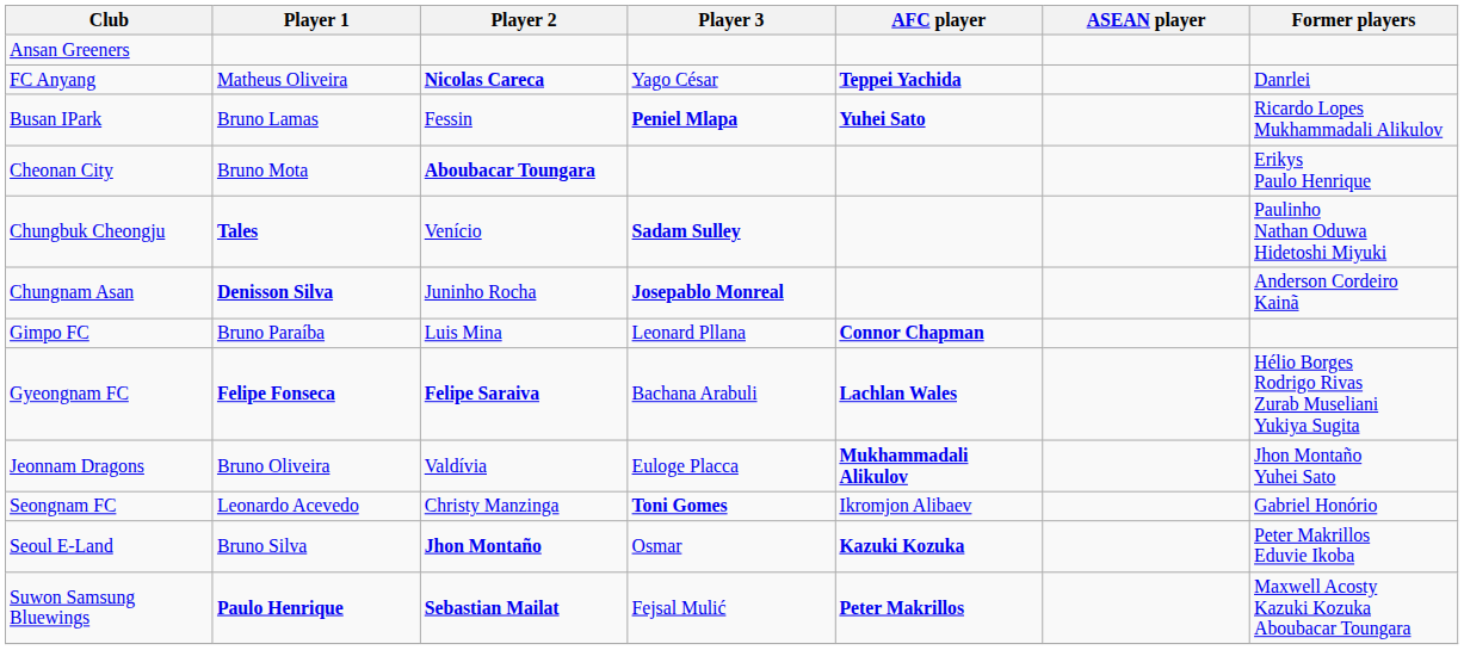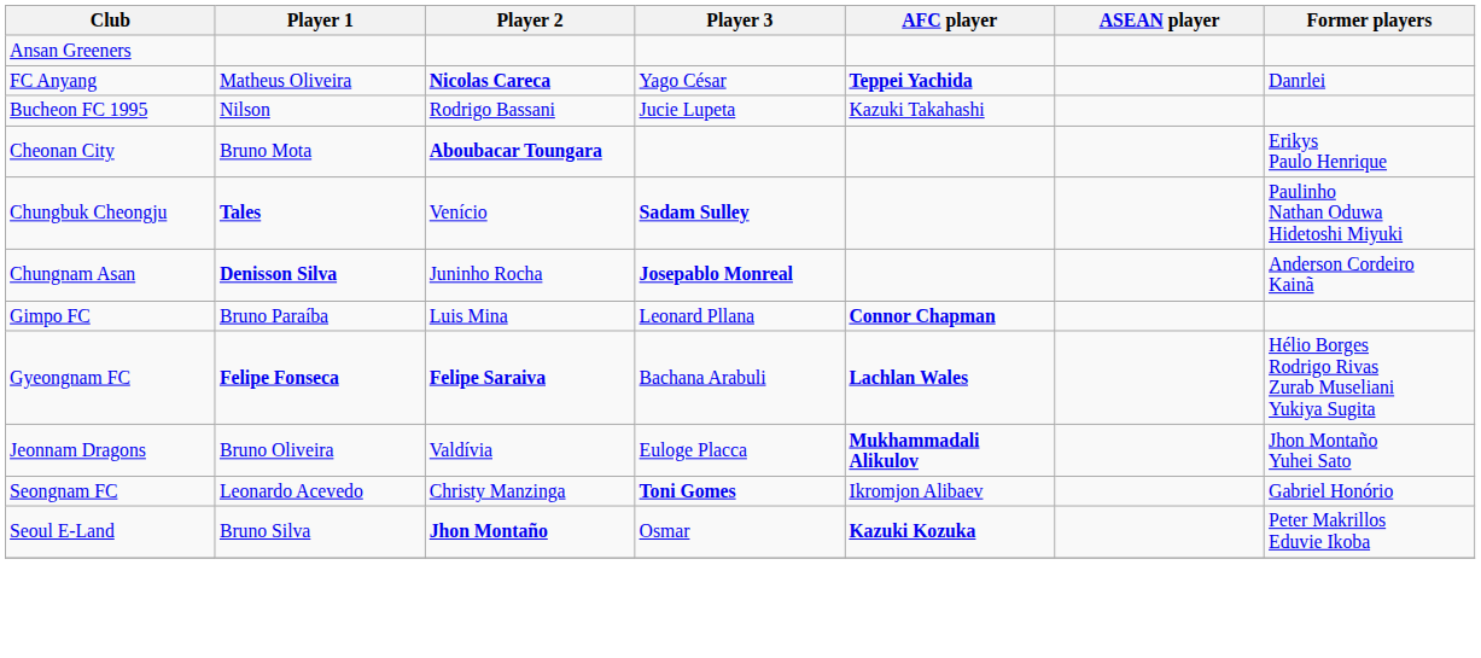 <table class="wikitable">
 <tr>
 <th width="170">Club</th>
 <th width="170">Player 1</th>
 <th width="170">Player 2</th>
 <th width="170">Player 3</th>
 <th width="170"><a href='#'>AFC</a> player</th>
 <th width="170"><a href='#'>ASEAN</a> player</th>
 <th width="170">Former players</th>
 </tr>
 <tr>
 <td><a href='#'>Ansan Greeners</a></td>
 <td></td>
 <td></td>
 <td></td>
 <td></td>
 <td></td>
 <td></td>
 </tr>
 <tr>
 <td><a href='#'>FC Anyang</a></td>
 <td> <a href='#'>Matheus Oliveira</a></td>
 <td> <strong><a href='#'>Nicolas Careca</a></strong></td>
 <td> <a href='#'>Yago César</a></td>
 <td> <strong><a href='#'>Teppei Yachida</a></strong></td>
 <td></td>
 <td> <a href='#'>Danrlei</a></td>
 </tr>
 <tr>
-<td><a href='#'>Busan IPark</a></td>
-<td> <a href='#'>Bruno Lamas</a></td>
-<td> <a href='#'>Fessin</a></td>
-<td> <strong><a href='#'>Peniel Mlapa</a></strong></td>
-<td> <strong><a href='#'>Yuhei Sato</a></strong></td>
+<td><a href='#'>Bucheon FC 1995</a></td>
+<td> <a href='#'>Nilson</a></td>
+<td> <a href='#'>Rodrigo Bassani</a></td>
+<td> <a href='#'>Jucie Lupeta</a></td>
+<td> <a href='#'>Kazuki Takahashi</a></td>
 <td></td>
-<td> <a href='#'>Ricardo Lopes</a><br> <a href='#'>Mukhammadali Alikulov</a></td>
+<td></td>
 </tr>
 <tr>
 <td><a href='#'>Cheonan City</a></td>
 <td> <a href='#'>Bruno Mota</a></td>
 <td> <strong><a href='#'>Aboubacar Toungara</a></strong></td>
 <td></td>
 <td></td>
 <td></td>
 <td> <a href='#'>Erikys</a> <br>  <a href='#'>Paulo Henrique</a></td>
 </tr>
 <tr>
 <td><a href='#'>Chungbuk Cheongju</a></td>
 <td> <strong><a href='#'>Tales</a></strong></td>
 <td> <a href='#'>Venício</a></td>
 <td> <strong><a href='#'>Sadam Sulley</a></strong></td>
 <td></td>
 <td></td>
 <td> <a href='#'>Paulinho</a> <br>  <a href='#'>Nathan Oduwa</a> <br>  <a href='#'>Hidetoshi Miyuki</a></td>
 </tr>
 <tr>
 <td><a href='#'>Chungnam Asan</a></td>
 <td> <strong><a href='#'>Denisson Silva</a></strong></td>
 <td> <a href='#'>Juninho Rocha</a></td>
 <td> <strong><a href='#'>Josepablo Monreal</a></strong></td>
 <td></td>
 <td></td>
 <td> <a href='#'>Anderson Cordeiro</a> <br>  <a href='#'>Kainã</a></td>
 </tr>
 <tr>
 <td><a href='#'>Gimpo FC</a></td>
 <td> <a href='#'>Bruno Paraíba</a></td>
 <td> <a href='#'>Luis Mina</a></td>
 <td> <a href='#'>Leonard Pllana</a></td>
 <td> <strong><a href='#'>Connor Chapman</a></strong></td>
 <td></td>
 <td></td>
 </tr>
 <tr>
 <td><a href='#'>Gyeongnam FC</a></td>
 <td> <strong><a href='#'>Felipe Fonseca</a></strong></td>
 <td> <strong><a href='#'>Felipe Saraiva</a></strong></td>
 <td> <a href='#'>Bachana Arabuli</a></td>
 <td> <strong><a href='#'>Lachlan Wales</a></strong></td>
 <td></td>
 <td> <a href='#'>Hélio Borges</a> <br>  <a href='#'>Rodrigo Rivas</a> <br>  <a href='#'>Zurab Museliani</a> <br>  <a href='#'>Yukiya Sugita</a></td>
 </tr>
 <tr>
 <td><a href='#'>Jeonnam Dragons</a></td>
 <td> <a href='#'>Bruno Oliveira</a></td>
 <td> <a href='#'>Valdívia</a></td>
 <td> <a href='#'>Euloge Placca</a></td>
 <td> <strong><a href='#'>Mukhammadali Alikulov</a></strong></td>
 <td></td>
 <td> <a href='#'>Jhon Montaño</a><br> <a href='#'>Yuhei Sato</a></td>
 </tr>
 <tr>
 <td><a href='#'>Seongnam FC</a></td>
 <td> <a href='#'>Leonardo Acevedo</a></td>
 <td> <a href='#'>Christy Manzinga</a></td>
 <td> <strong><a href='#'>Toni Gomes</a></strong></td>
 <td> <a href='#'>Ikromjon Alibaev</a></td>
 <td></td>
 <td> <a href='#'>Gabriel Honório</a></td>
 </tr>
 <tr>
 <td><a href='#'>Seoul E-Land</a></td>
 <td> <a href='#'>Bruno Silva</a></td>
 <td> <strong><a href='#'>Jhon Montaño</a></strong></td>
 <td> <a href='#'>Osmar</a></td>
 <td> <strong><a href='#'>Kazuki Kozuka</a></strong></td>
 <td></td>
 <td> <a href='#'>Peter Makrillos</a> <br>  <a href='#'>Eduvie Ikoba</a></td>
 </tr>
 <tr>
-<td><a href='#'>Suwon Samsung Bluewings</a></td>
-<td> <strong><a href='#'>Paulo Henrique</a></strong></td>
-<td> <strong><a href='#'>Sebastian Mailat</a></strong></td>
-<td> <a href='#'>Fejsal Mulić</a></td>
-<td> <strong><a href='#'>Peter Makrillos</a></strong></td>
-<td></td>
-<td> <a href='#'>Maxwell Acosty</a> <br>  <a href='#'>Kazuki Kozuka</a> <br>  <a href='#'>Aboubacar Toungara</a></td>
-</tr>
-<tr>
 </tr>
 </table>
